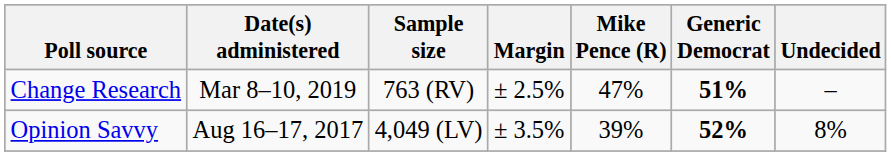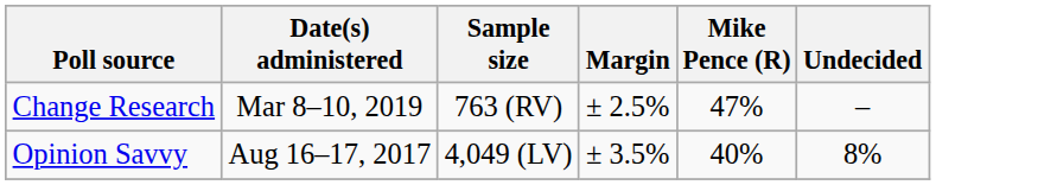 <table class="wikitable sortable" style="font-size:90%;text-align:center;">
 <tr valign=bottom style="font-size:90%;">
 <th>Poll source</th>
 <th>Date(s)<br>administered</th>
 <th>Sample<br>size</th>
 <th>Margin<br></th>
 <th>Mike<br>Pence (R)</th>
-<th>Generic<br>Democrat</th>
 <th>Undecided</th>
 </tr>
 <tr>
 <td style="text-align:left;"><a href='#'>Change Research</a></td>
 <td>Mar 8–10, 2019</td>
 <td>763 (RV)</td>
 <td>± 2.5%</td>
 <td>47%</td>
-<td><strong>51%</strong></td>
 <td>–</td>
 </tr>
 <tr>
 <td style="text-align:left;"><a href='#'>Opinion Savvy</a></td>
 <td>Aug 16–17, 2017</td>
 <td>4,049 (LV)</td>
 <td>± 3.5%</td>
-<td>39%</td>
-<td><strong>52%</strong></td>
+<td>40%</td>
 <td>8%</td>
 </tr>
 </table>
